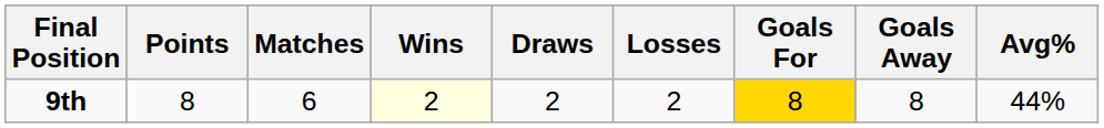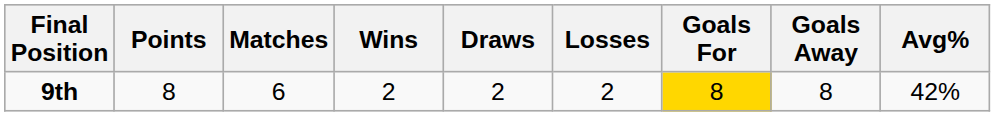 <table class="wikitable" style="font-size: 95%; text-align: center;">
 <tr>
 <th width=60>Final Position</th>
 <th width=60>Points</th>
 <th width=60>Matches</th>
 <th width=60>Wins</th>
 <th width=60>Draws</th>
 <th width=60>Losses</th>
 <th width=60>Goals For</th>
 <th width=60>Goals Away</th>
 <th width=60>Avg%</th>
 </tr>
 <tr>
 <td><strong>9th</strong></td>
 <td>8</td>
 <td>6</td>
-<td style="background: lightyellow;">2</td>
+<td>2</td>
 <td>2</td>
 <td>2</td>
 <td style="background: gold;">8</td>
 <td>8</td>
-<td>44%</td>
+<td>42%</td>
 </tr>
 </table>
